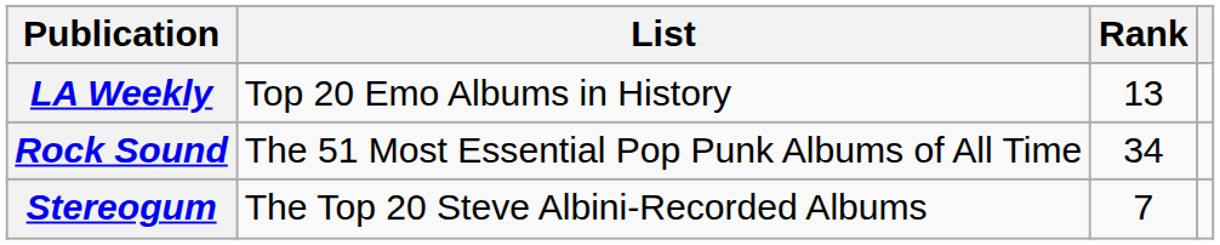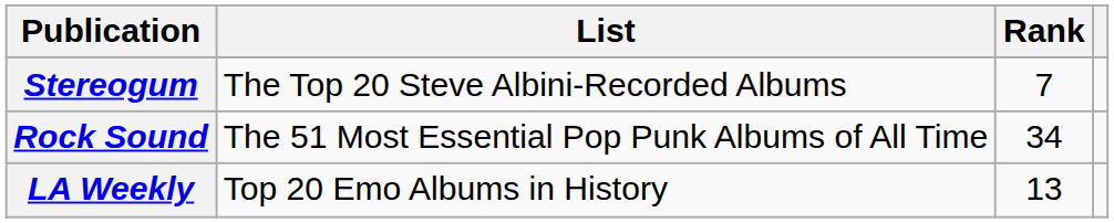 <table class="wikitable mw-collapsible sortable plainrowheaders" style="margin-left: auto; margin-right: auto; border: none;">
 <tr>
 <th scope="col">Publication</th>
 <th scope="col" class="unsortable">List</th>
 <th scope="col" data-sort-type="number">Rank</th>
 <th scope="col" class="unsortable"></th>
 </tr>
 <tr>
-<th scope="row"><em><a href='#'>LA Weekly</a></em></th>
-<td>Top 20 Emo Albums in History</td>
-<td style="text-align:center;">13</td>
+<th scope="row"><em><a href='#'>Stereogum</a></em></th>
+<td>The Top 20 Steve Albini-Recorded Albums</td>
+<td style="text-align:center;">7</td>
 <td></td>
 </tr>
 <tr>
 <th scope="row"><em><a href='#'>Rock Sound</a></em></th>
 <td>The 51 Most Essential Pop Punk Albums of All Time</td>
 <td style="text-align:center;">34</td>
 <td></td>
 </tr>
 <tr>
-<th scope="row"><em><a href='#'>Stereogum</a></em></th>
-<td>The Top 20 Steve Albini-Recorded Albums</td>
-<td style="text-align:center;">7</td>
+<th scope="row"><em><a href='#'>LA Weekly</a></em></th>
+<td>Top 20 Emo Albums in History</td>
+<td style="text-align:center;">13</td>
 <td></td>
 </tr>
 </table>
